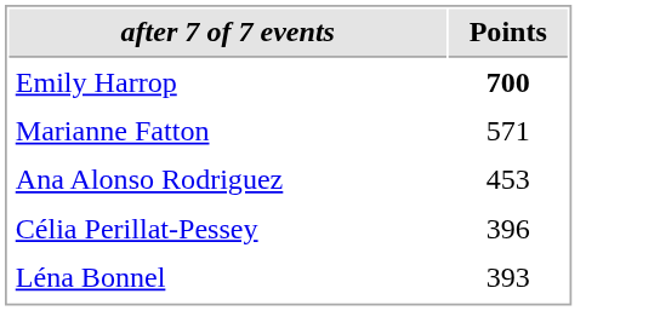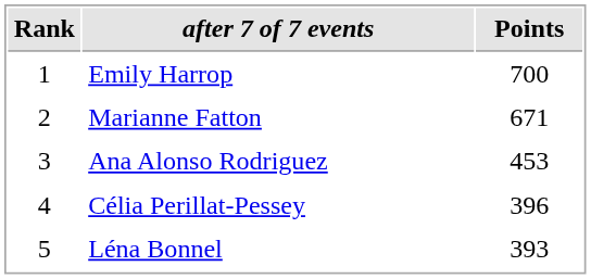 <table cellspacing="1" cellpadding="3" style="border:1px solid #AAAAAA;font-size:86%">
 <tr style="background-color: #E4E4E4;">
+<th style="border-bottom:1px solid #AAAAAA; width: 10px;">Rank</th>
 <th style="border-bottom:1px solid #AAAAAA; width: 200px;"><em>after 7 of 7 events</em></th>
 <th style="border-bottom:1px solid #AAAAAA; width: 50px;">Points</th>
 </tr>
 <tr>
+<td align=center>1</td>
 <td> <a href='#'>Emily Harrop</a></td>
-<td align=center><strong>700</strong></td>
+<td align=center>700</td>
 </tr>
 <tr>
+<td align=center>2</td>
 <td> <a href='#'>Marianne Fatton</a></td>
-<td align=center>571</td>
+<td align=center>671</td>
 </tr>
 <tr>
+<td align=center>3</td>
 <td> <a href='#'>Ana Alonso Rodriguez</a></td>
 <td align=center>453</td>
 </tr>
 <tr>
+<td align=center>4</td>
 <td> <a href='#'>Célia Perillat-Pessey</a></td>
 <td align=center>396</td>
 </tr>
 <tr>
+<td align=center>5</td>
 <td> <a href='#'>Léna Bonnel</a></td>
 <td align=center>393</td>
 </tr>
 </table>
